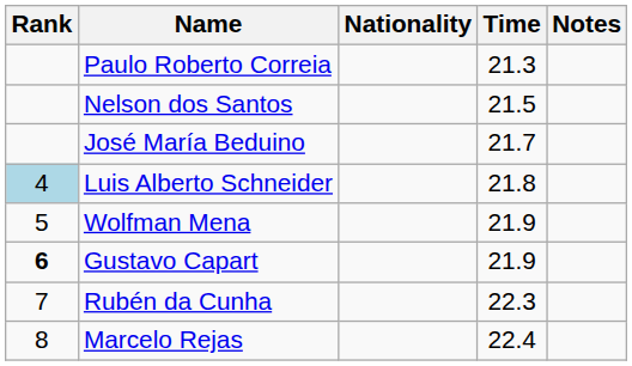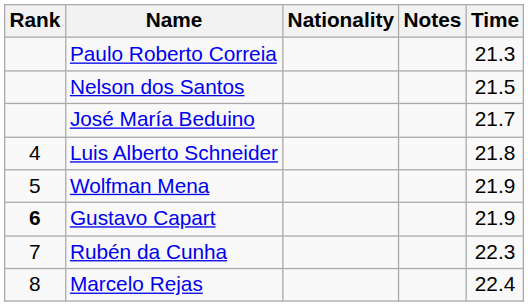 <table class="wikitable sortable" style="text-align:center">
 <tr>
 <th>Rank</th>
 <th>Name</th>
 <th>Nationality</th>
+<th>Notes</th>
 <th>Time</th>
-<th>Notes</th>
 </tr>
 <tr>
 <td></td>
 <td align=left><a href='#'>Paulo Roberto Correia</a></td>
 <td align=left></td>
+<td></td>
 <td>21.3</td>
-<td></td>
 </tr>
 <tr>
 <td></td>
 <td align=left><a href='#'>Nelson dos Santos</a></td>
 <td align=left></td>
+<td></td>
 <td>21.5</td>
-<td></td>
 </tr>
 <tr>
 <td></td>
 <td align=left><a href='#'>José María Beduino</a></td>
 <td align=left></td>
+<td></td>
 <td>21.7</td>
-<td></td>
 </tr>
 <tr>
-<td style="background: lightblue;">4</td>
+<td>4</td>
 <td align=left><a href='#'>Luis Alberto Schneider</a></td>
 <td align=left></td>
+<td></td>
 <td>21.8</td>
-<td></td>
 </tr>
 <tr>
 <td>5</td>
 <td align=left><a href='#'>Wolfman Mena</a></td>
 <td align=left></td>
+<td></td>
 <td>21.9</td>
-<td></td>
 </tr>
 <tr>
 <td><strong>6</strong></td>
 <td align=left><a href='#'>Gustavo Capart</a></td>
 <td align=left></td>
+<td></td>
 <td>21.9</td>
-<td></td>
 </tr>
 <tr>
 <td>7</td>
 <td align=left><a href='#'>Rubén da Cunha</a></td>
 <td align=left></td>
+<td></td>
 <td>22.3</td>
-<td></td>
 </tr>
 <tr>
 <td>8</td>
 <td align=left><a href='#'>Marcelo Rejas</a></td>
 <td align=left></td>
+<td></td>
 <td>22.4</td>
-<td></td>
 </tr>
 </table>
